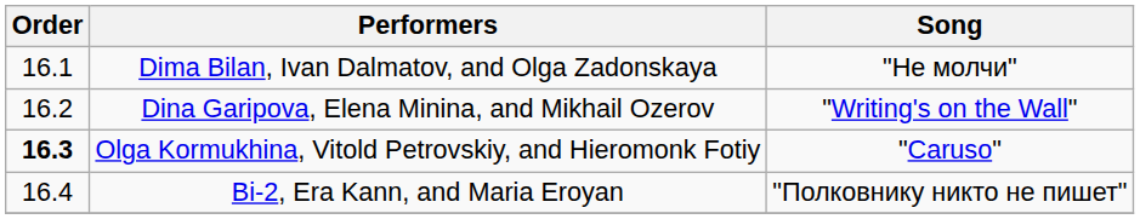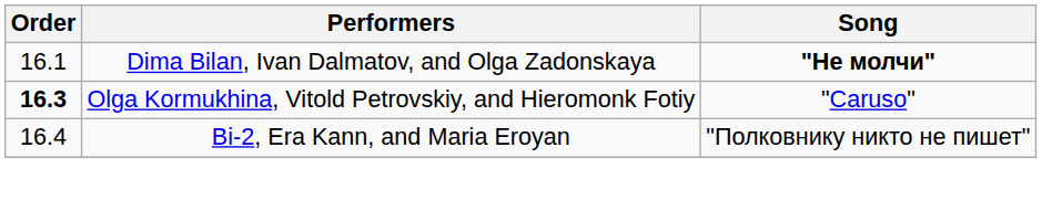 <table class="wikitable sortable" style="text-align: center; width: auto;">
 <tr>
 <th>Order</th>
 <th>Performers</th>
 <th>Song</th>
 </tr>
 <tr>
 <td>16.1</td>
 <td><a href='#'>Dima Bilan</a>, Ivan Dalmatov, and Olga Zadonskaya</td>
-<td>"Не молчи"</td>
-</tr>
-<tr>
-<td>16.2</td>
-<td><a href='#'>Dina Garipova</a>, Elena Minina, and Mikhail Ozerov</td>
-<td>"<a href='#'>Writing's on the Wall</a>"</td>
+<td><strong>"Не молчи"</strong></td>
 </tr>
 <tr>
 <td><strong>16.3</strong></td>
 <td><a href='#'>Olga Kormukhina</a>, Vitold Petrovskiy, and Hieromonk Fotiy</td>
 <td>"<a href='#'>Caruso</a>"</td>
 </tr>
 <tr>
 <td>16.4</td>
 <td><a href='#'>Bi-2</a>, Era Kann, and Maria Eroyan</td>
 <td>"Полковнику никто не пишет"</td>
 </tr>
 <tr>
 </tr>
 </table>
